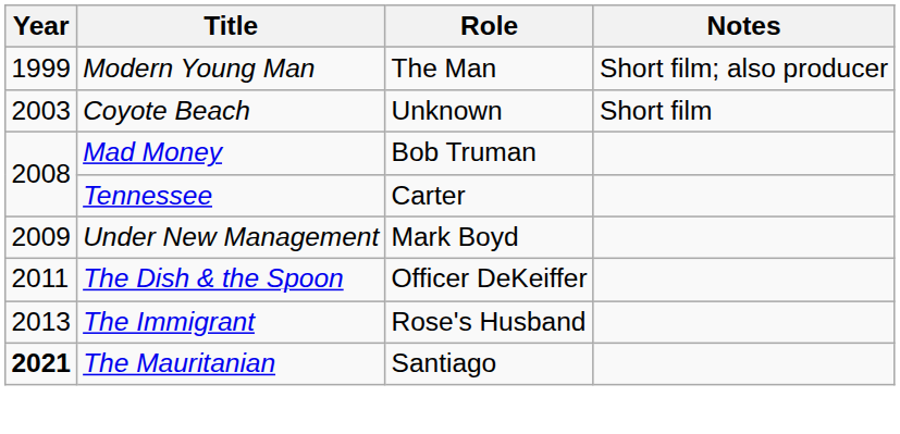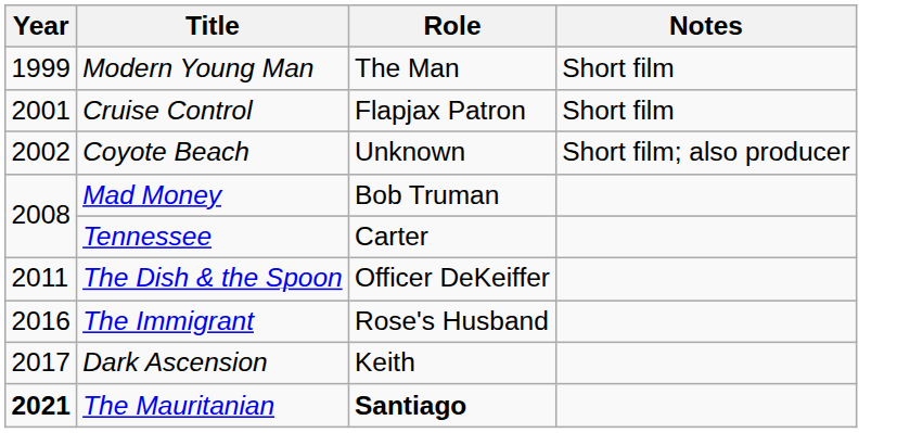 <table class="wikitable sortable">
 <tr>
 <th>Year</th>
 <th>Title</th>
 <th>Role</th>
 <th>Notes</th>
 </tr>
 <tr>
 <td>1999</td>
 <td><em>Modern Young Man</em></td>
 <td>The Man</td>
-<td>Short film; also producer</td>
+<td>Short film</td>
 </tr>
 <tr>
-<td>2003</td>
+<td>2001</td>
+<td><em>Cruise Control</em></td>
+<td>Flapjax Patron</td>
+<td>Short film</td>
+</tr>
+<tr>
+<td>2002</td>
 <td><em>Coyote Beach</em></td>
 <td>Unknown</td>
-<td>Short film</td>
+<td>Short film; also producer</td>
 </tr>
 <tr>
 <td rowspan="2">2008</td>
 <td><em><a href='#'>Mad Money</a></em></td>
 <td>Bob Truman</td>
 <td></td>
 </tr>
 <tr>
 <td><em><a href='#'>Tennessee</a></em></td>
 <td>Carter</td>
 <td></td>
 </tr>
 <tr>
-<td>2009</td>
-<td><em>Under New Management</em></td>
-<td>Mark Boyd</td>
-<td></td>
-</tr>
-<tr>
 <td>2011</td>
 <td><em><a href='#'>The Dish & the Spoon</a></em></td>
 <td>Officer DeKeiffer</td>
 <td></td>
 </tr>
 <tr>
-<td>2013</td>
+<td>2016</td>
 <td><em><a href='#'>The Immigrant</a></em></td>
 <td>Rose's Husband</td>
 <td></td>
 </tr>
 <tr>
+<td>2017</td>
+<td><em>Dark Ascension</em></td>
+<td>Keith</td>
+<td></td>
+</tr>
+<tr>
 <td><strong>2021</strong></td>
 <td><em><a href='#'>The Mauritanian</a></em></td>
-<td>Santiago</td>
+<td><strong>Santiago</strong></td>
 <td></td>
 </tr>
 </table>
